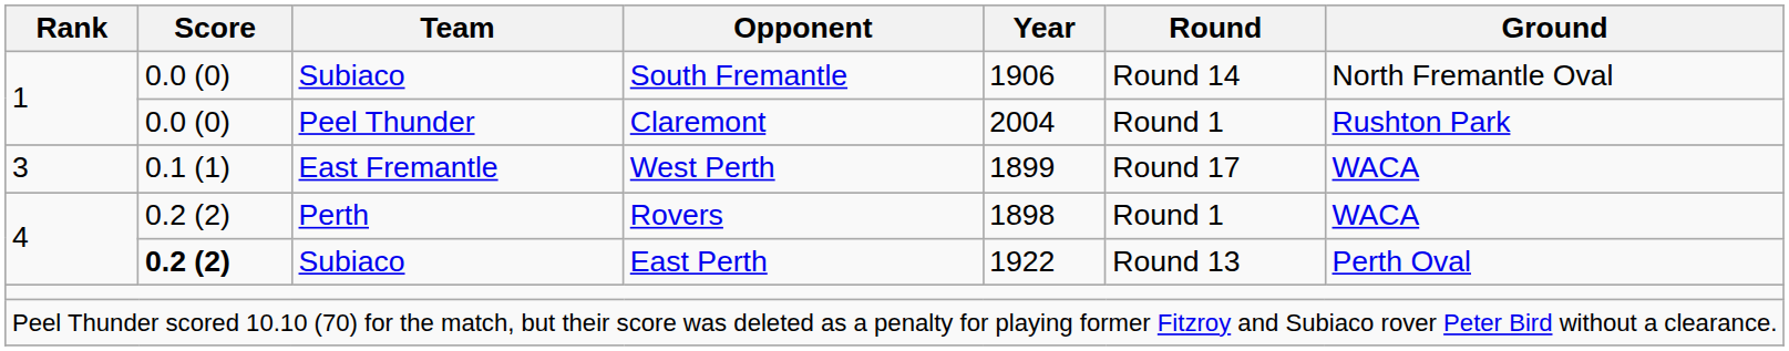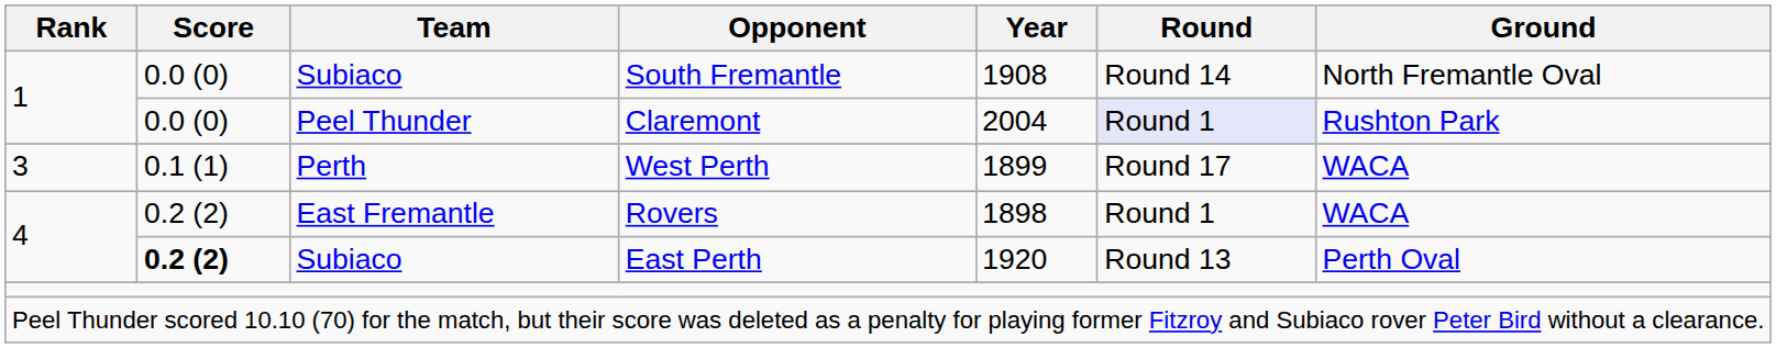 <table class="wikitable">
 <tr>
 <th>Rank</th>
 <th>Score</th>
 <th>Team</th>
 <th>Opponent</th>
 <th>Year</th>
 <th>Round</th>
 <th>Ground</th>
 </tr>
 <tr>
 <td rowspan="2">1</td>
 <td>0.0 (0)</td>
 <td><a href='#'>Subiaco</a></td>
 <td><a href='#'>South Fremantle</a></td>
-<td>1906</td>
+<td>1908</td>
 <td>Round 14</td>
 <td>North Fremantle Oval</td>
 </tr>
 <tr>
 <td>0.0 (0) </td>
 <td><a href='#'>Peel Thunder</a></td>
 <td><a href='#'>Claremont</a></td>
 <td>2004</td>
-<td>Round 1</td>
+<td style="background: lavender;">Round 1</td>
 <td><a href='#'>Rushton Park</a></td>
 </tr>
 <tr>
 <td>3</td>
 <td>0.1 (1)</td>
-<td><a href='#'>East Fremantle</a></td>
+<td><a href='#'>Perth</a></td>
 <td><a href='#'>West Perth</a></td>
 <td>1899</td>
 <td>Round 17</td>
 <td><a href='#'>WACA</a></td>
 </tr>
 <tr>
 <td rowspan="2">4</td>
 <td>0.2 (2)</td>
-<td><a href='#'>Perth</a></td>
+<td><a href='#'>East Fremantle</a></td>
 <td><a href='#'>Rovers</a></td>
 <td>1898</td>
 <td>Round 1</td>
 <td><a href='#'>WACA</a></td>
 </tr>
 <tr>
 <td><strong>0.2 (2)</strong></td>
 <td><a href='#'>Subiaco</a></td>
 <td><a href='#'>East Perth</a></td>
-<td>1922</td>
+<td>1920</td>
 <td>Round 13</td>
 <td><a href='#'>Perth Oval</a></td>
 </tr>
 <tr>
 <td colspan="7"></td>
 </tr>
 <tr>
 <td colspan="7"> <small>Peel Thunder scored 10.10 (70) for the match, but their score was deleted as a penalty for playing former <a href='#'>Fitzroy</a> and Subiaco rover <a href='#'>Peter Bird</a> without a clearance.</small></td>
 </tr>
 </table>
